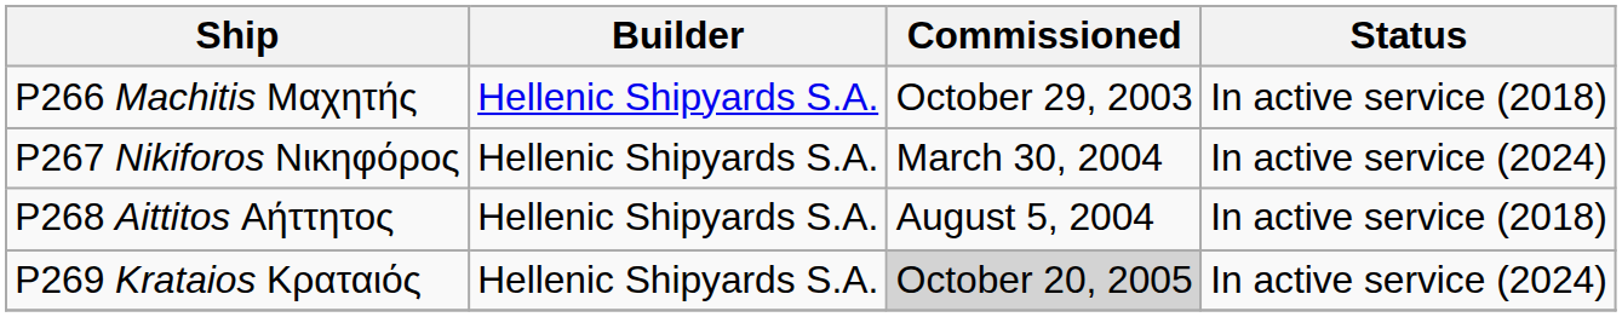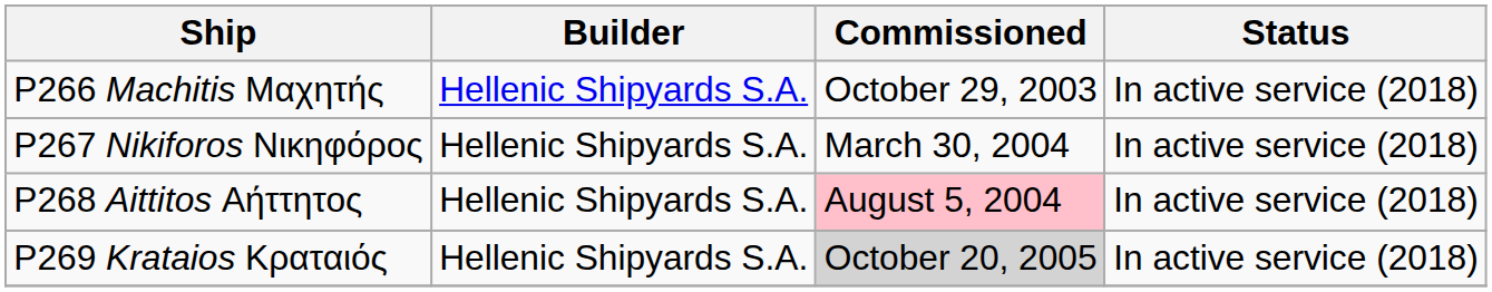 <table class="wikitable" border="1">
 <tr>
 <th>Ship</th>
 <th>Builder</th>
 <th>Commissioned</th>
 <th>Status</th>
 </tr>
 <tr>
 <td>P266 <em>Machitis</em> Μαχητής</td>
 <td><a href='#'>Hellenic Shipyards S.A.</a></td>
 <td>October 29, 2003</td>
 <td>In active service (2018)</td>
 </tr>
 <tr>
 <td>P267 <em>Nikiforos</em> Νικηφόρος</td>
 <td>Hellenic Shipyards S.A.</td>
 <td>March 30, 2004</td>
-<td>In active service (2024)</td>
+<td>In active service (2018)</td>
 </tr>
 <tr>
 <td>P268 <em>Aittitos</em> Αήττητος</td>
 <td>Hellenic Shipyards S.A.</td>
-<td>August 5, 2004</td>
+<td style="background: pink;">August 5, 2004</td>
 <td>In active service (2018)</td>
 </tr>
 <tr>
 <td>P269 <em>Krataios</em> Κραταιός</td>
 <td>Hellenic Shipyards S.A.</td>
 <td style="background: lightgrey;">October 20, 2005</td>
-<td>In active service (2024)</td>
+<td>In active service (2018)</td>
 </tr>
 <tr>
 </tr>
 </table>
